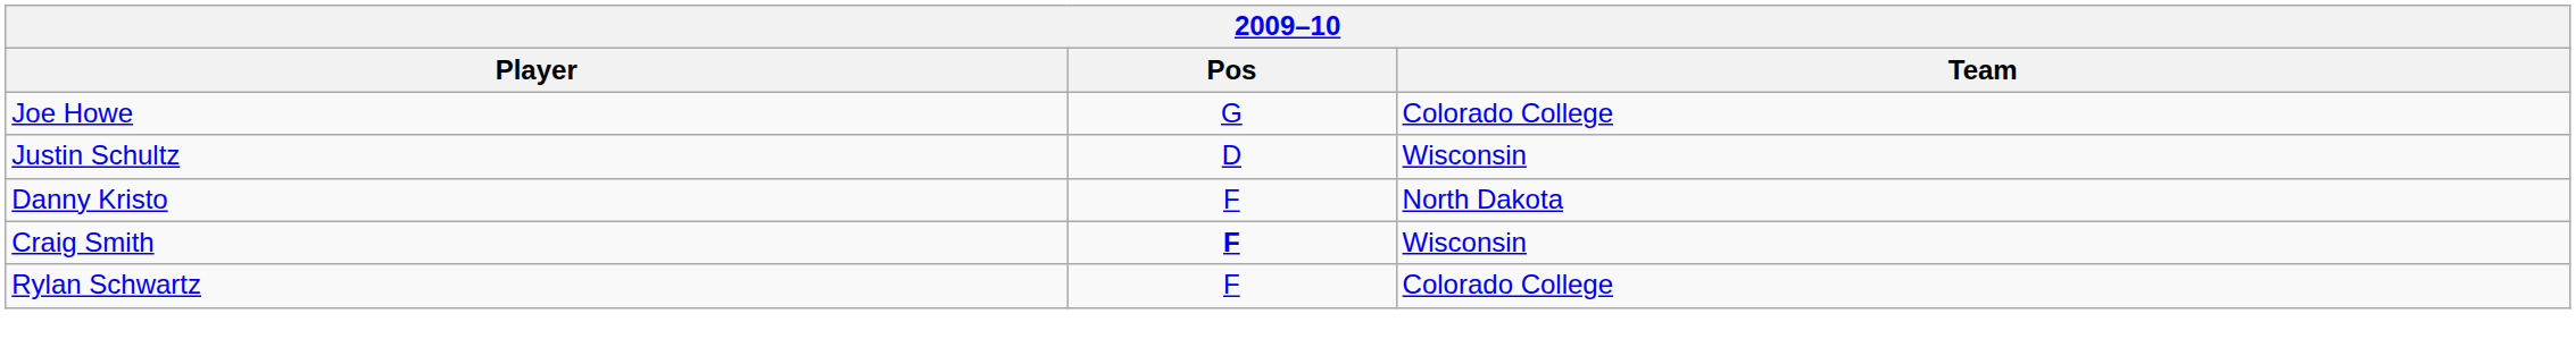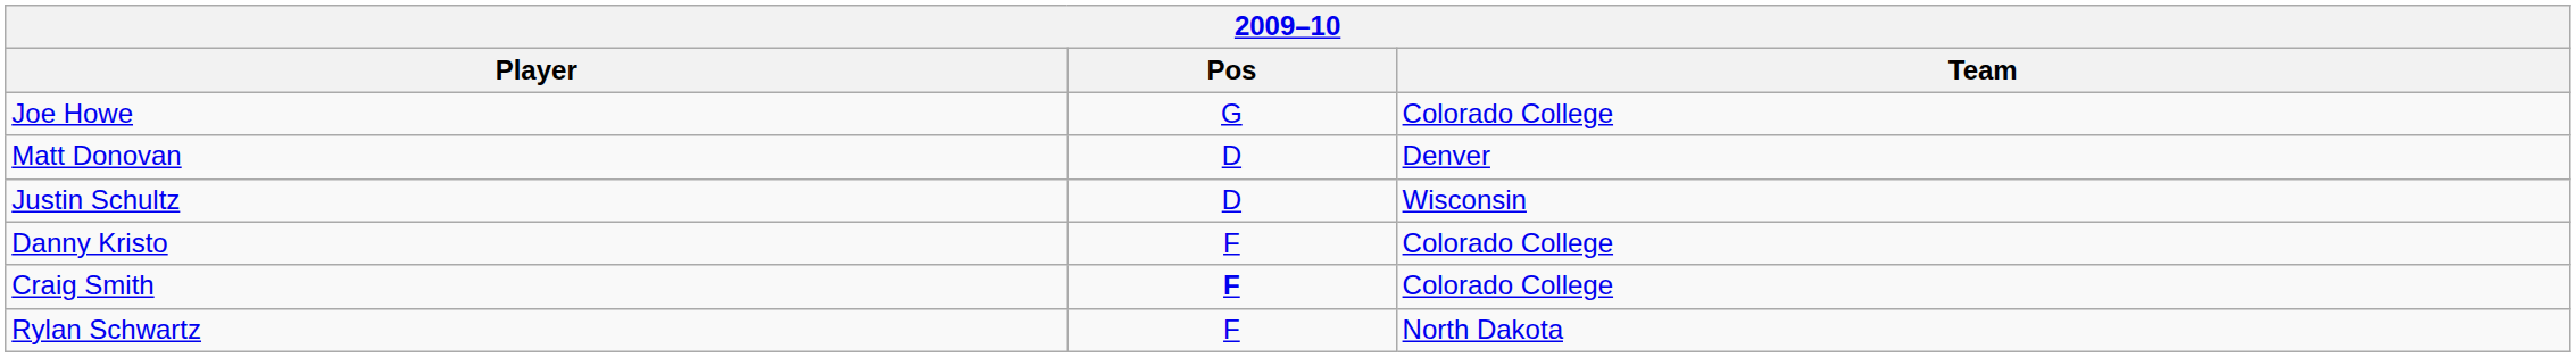 <table class="wikitable" width=95%>
 <tr>
 <th colspan=3><a href='#'>2009–10</a></th>
 </tr>
 <tr>
 <th>Player</th>
 <th>Pos</th>
 <th>Team</th>
 </tr>
 <tr>
 <td><a href='#'>Joe Howe</a></td>
 <td align=center><a href='#'>G</a></td>
 <td><a href='#'>Colorado College</a></td>
 </tr>
 <tr>
+<td><a href='#'>Matt Donovan</a></td>
+<td align=center><a href='#'>D</a></td>
+<td><a href='#'>Denver</a></td>
+</tr>
+<tr>
 <td><a href='#'>Justin Schultz</a></td>
 <td align=center><a href='#'>D</a></td>
 <td><a href='#'>Wisconsin</a></td>
 </tr>
 <tr>
 <td><a href='#'>Danny Kristo</a></td>
 <td align=center><a href='#'>F</a></td>
-<td><a href='#'>North Dakota</a></td>
+<td><a href='#'>Colorado College</a></td>
 </tr>
 <tr>
 <td><a href='#'>Craig Smith</a></td>
 <td align=center><strong><a href='#'>F</a></strong></td>
-<td><a href='#'>Wisconsin</a></td>
+<td><a href='#'>Colorado College</a></td>
 </tr>
 <tr>
 <td><a href='#'>Rylan Schwartz</a></td>
 <td align=center><a href='#'>F</a></td>
-<td><a href='#'>Colorado College</a></td>
+<td><a href='#'>North Dakota</a></td>
 </tr>
 </table>
